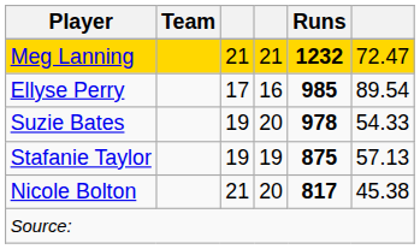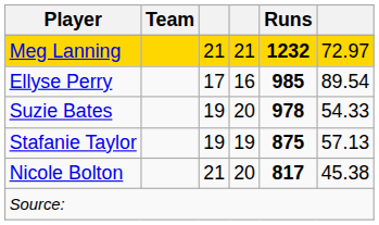 <table class="wikitable sortable" style="text-align:center">
 <tr>
 <th class="unsortable">Player</th>
 <th>Team</th>
 <th></th>
 <th></th>
 <th>Runs</th>
 <th></th>
 </tr>
 <tr>
 </tr>
 <tr style="background:gold">
 <td style="text-align:left"><a href='#'>Meg Lanning</a></td>
 <td style="text-align:left"></td>
 <td>21</td>
 <td>21</td>
 <td><strong>1232</strong></td>
-<td>72.47</td>
+<td>72.97</td>
 </tr>
 <tr>
 <td style="text-align:left"><a href='#'>Ellyse Perry</a></td>
 <td style="text-align:left"></td>
 <td>17</td>
 <td>16</td>
 <td><strong>985</strong></td>
 <td>89.54</td>
 </tr>
 <tr>
 <td style="text-align:left"><a href='#'>Suzie Bates</a></td>
 <td style="text-align:left"></td>
 <td>19</td>
 <td>20</td>
 <td><strong>978</strong></td>
 <td>54.33</td>
 </tr>
 <tr>
 <td style="text-align:left"><a href='#'>Stafanie Taylor</a></td>
 <td style="text-align:left"></td>
 <td>19</td>
 <td>19</td>
 <td><strong>875</strong></td>
 <td>57.13</td>
 </tr>
 <tr>
 <td style="text-align:left"><a href='#'>Nicole Bolton</a></td>
 <td style="text-align:left"></td>
 <td>21</td>
 <td>20</td>
 <td><strong>817</strong></td>
 <td>45.38</td>
 </tr>
 <tr class=sortbottom>
 <td colspan="11" style="text-align:left;"><small><em>Source: </em></small></td>
 </tr>
 </table>
